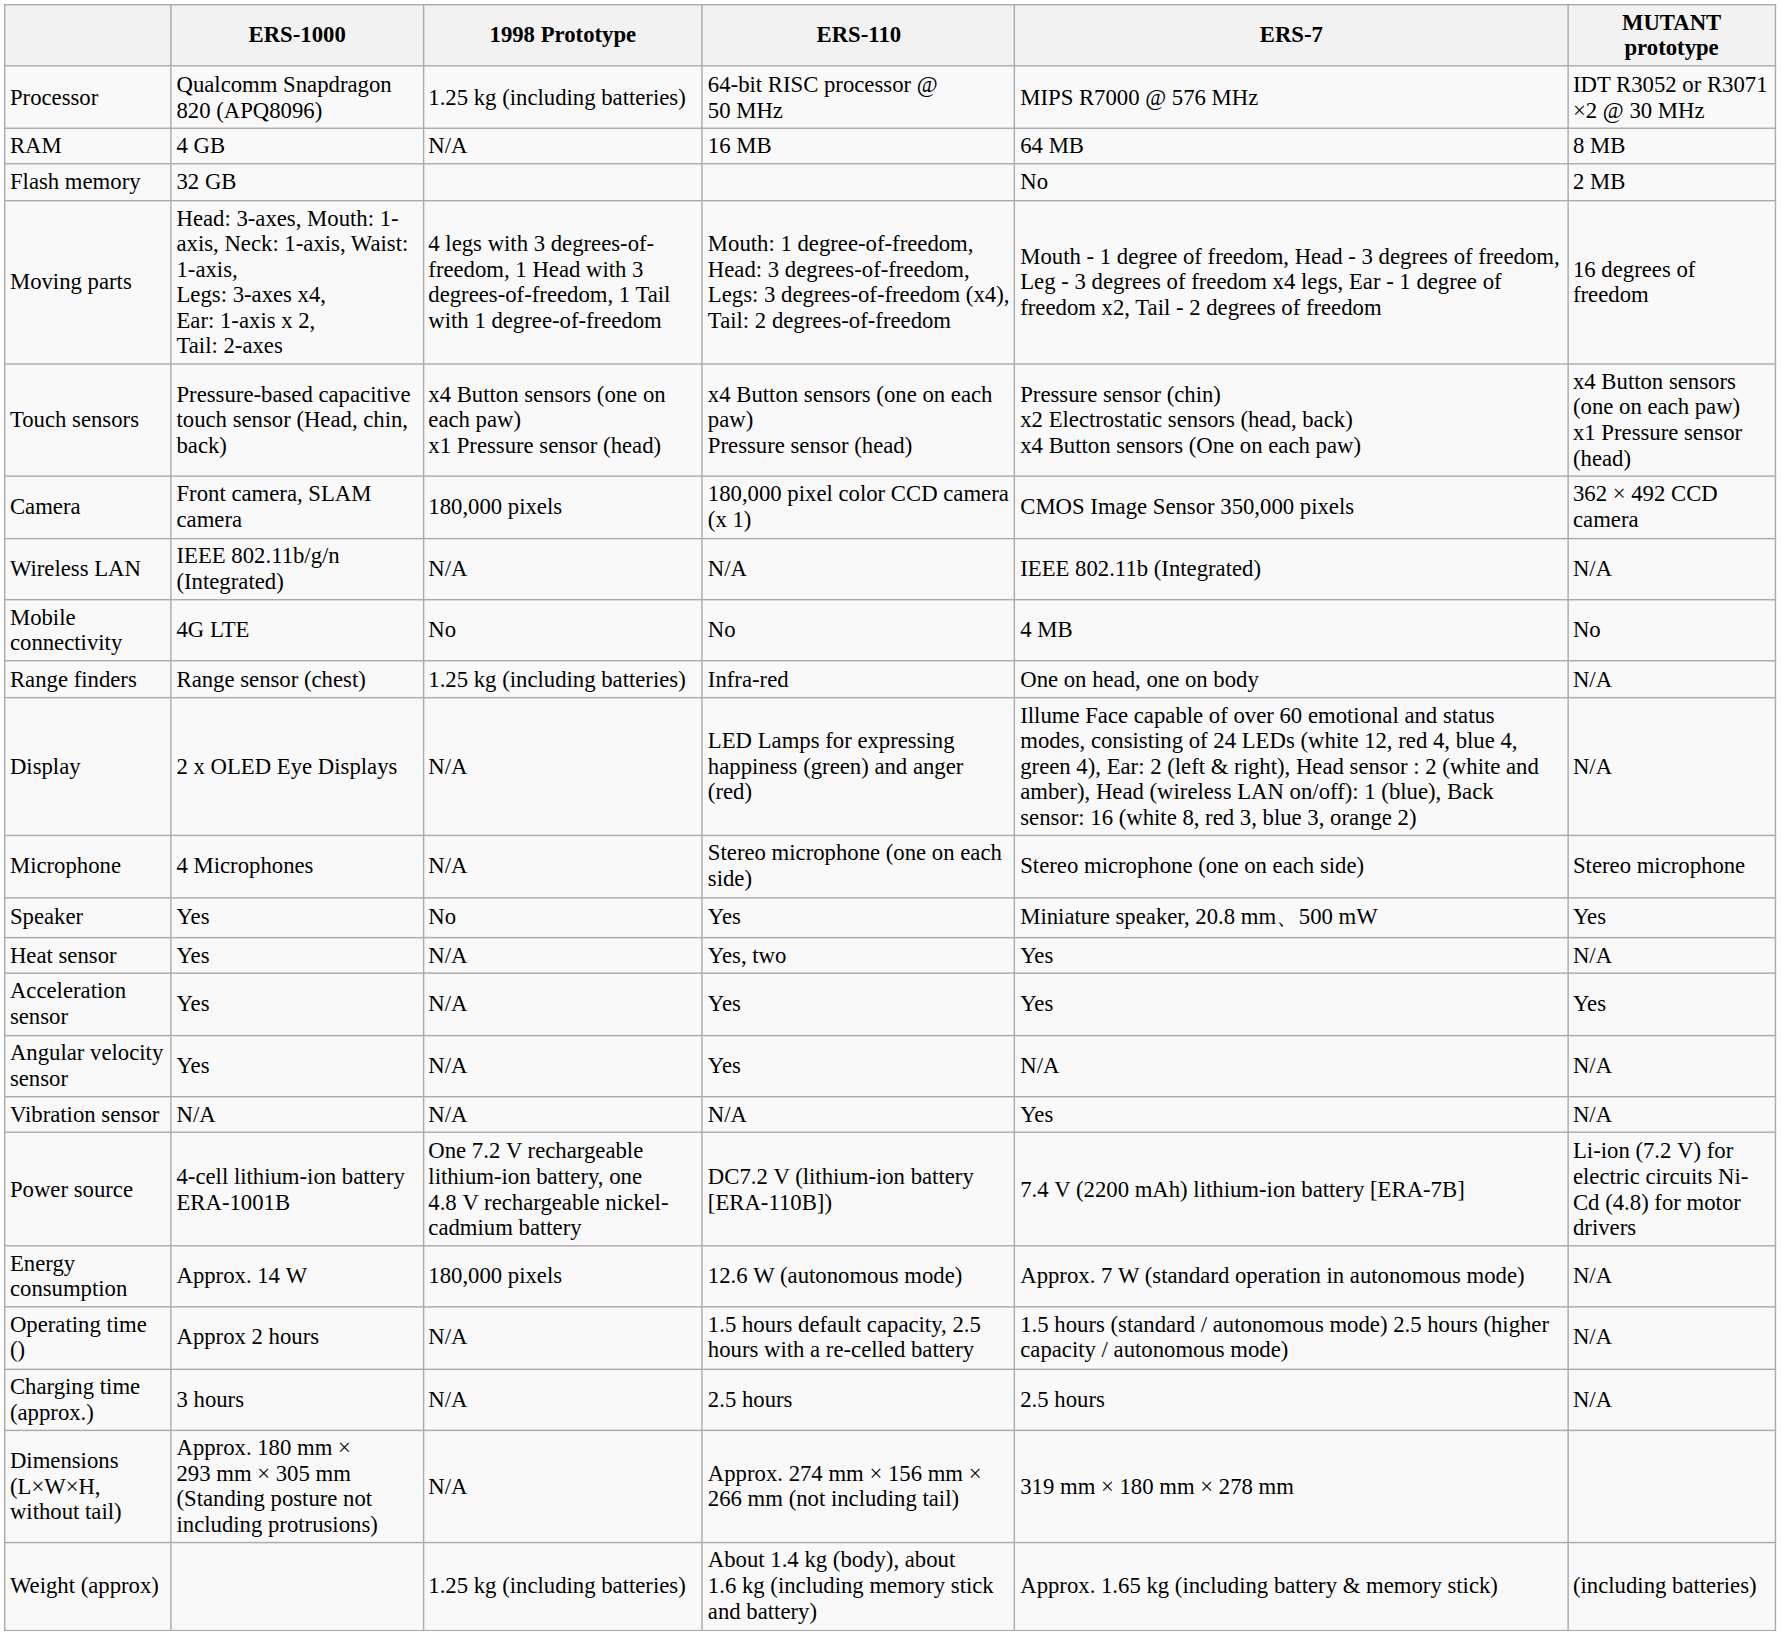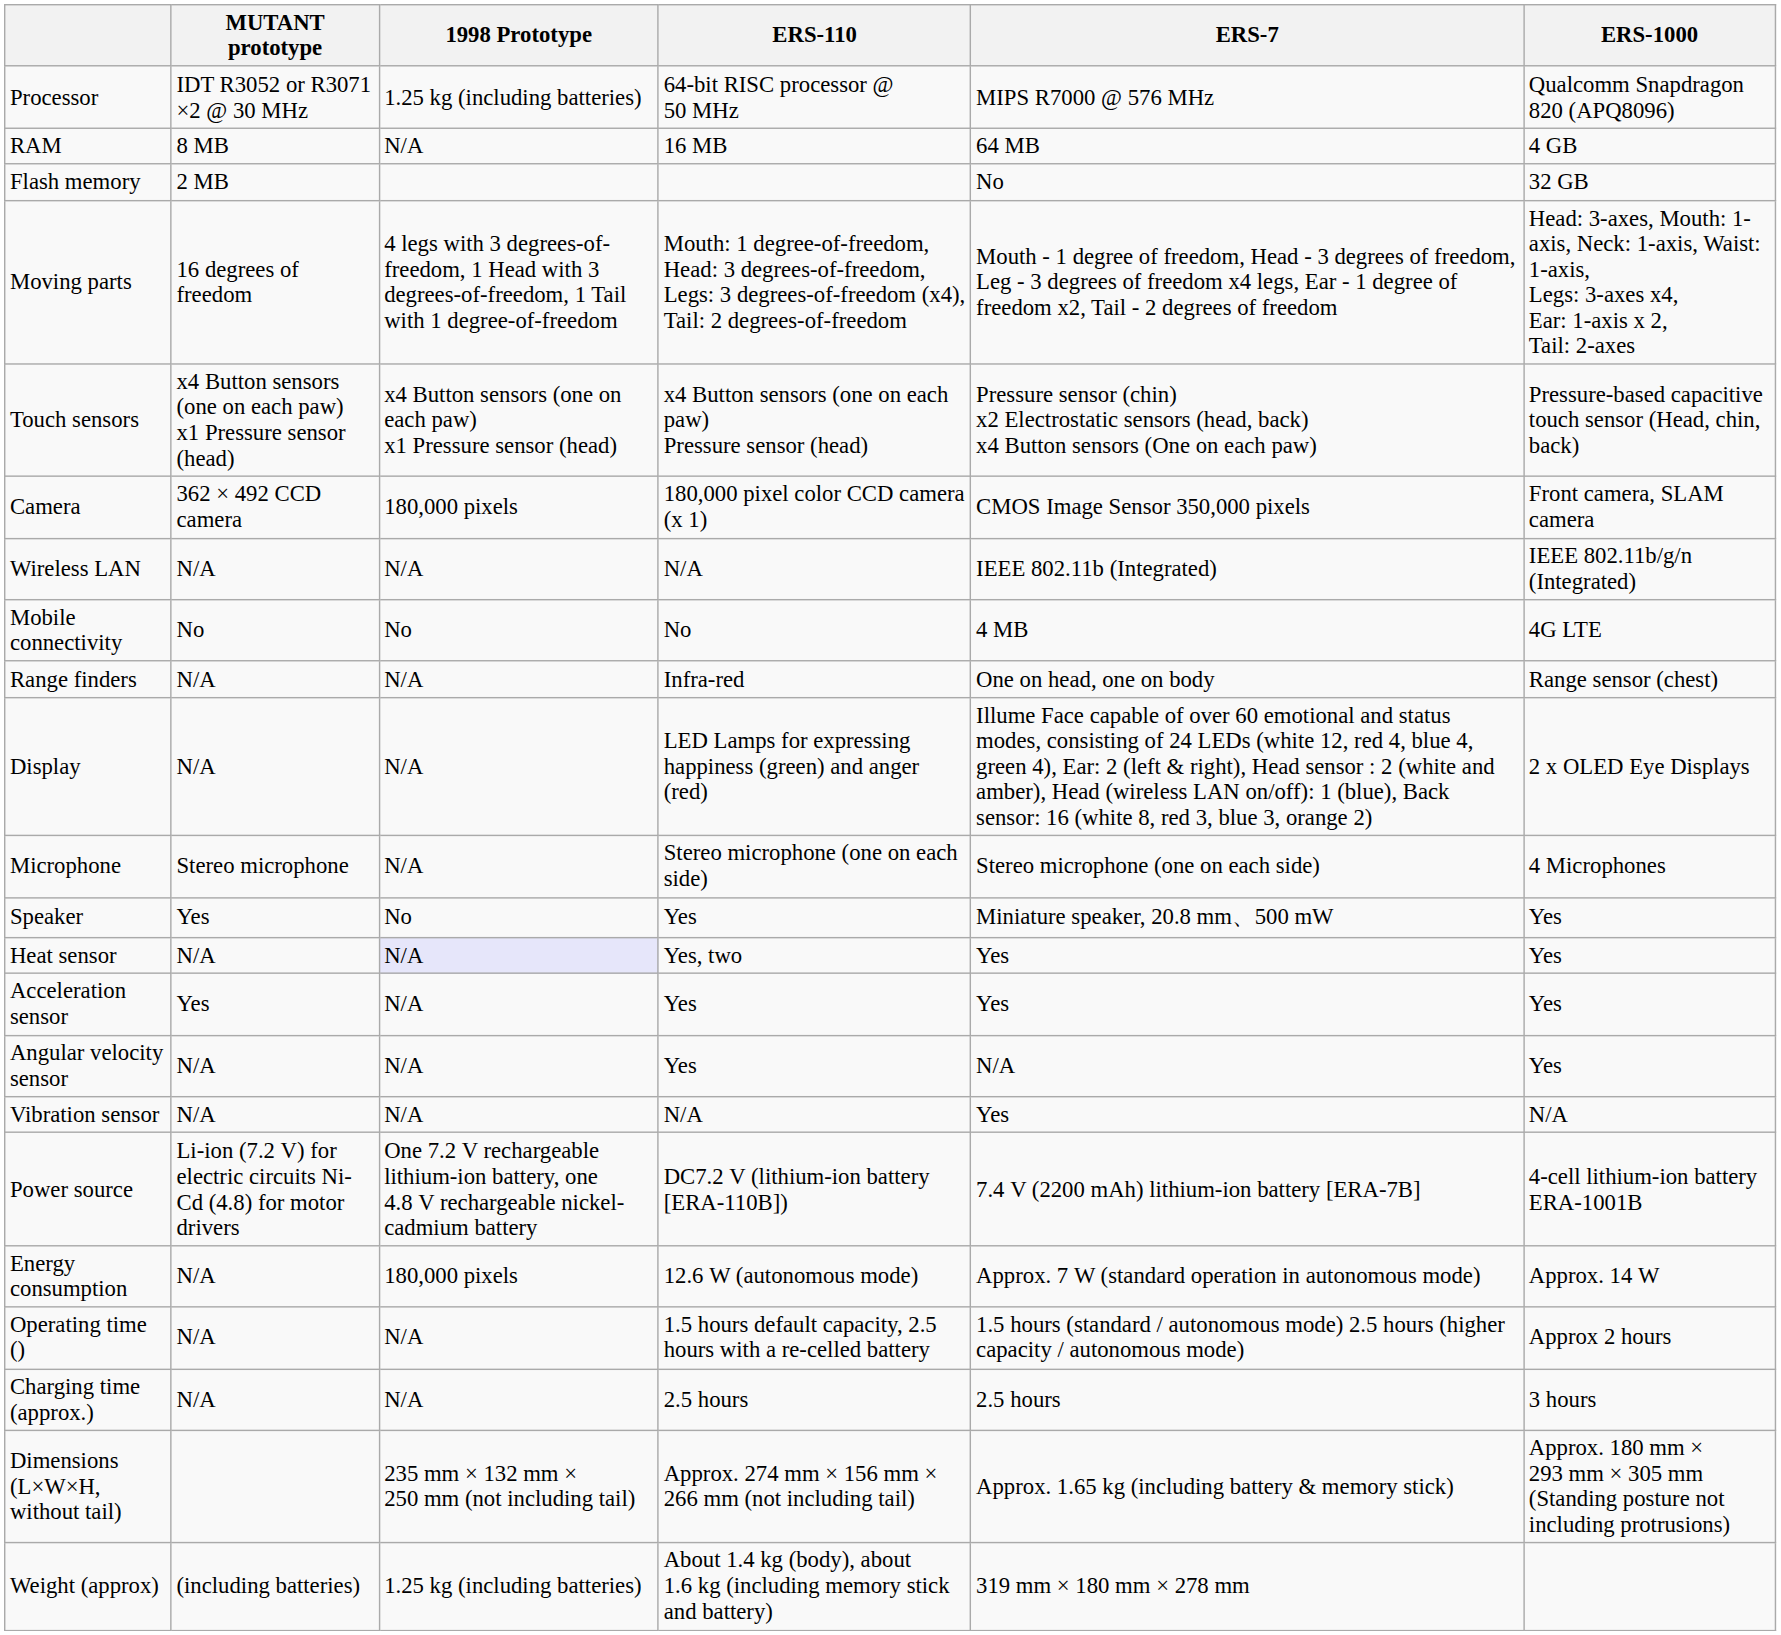 <table class="wikitable">
 <tr>
 <th></th>
-<th>ERS-1000</th>
+<th>MUTANT prototype</th>
 <th>1998 Prototype</th>
 <th>ERS-110</th>
 <th>ERS-7</th>
-<th>MUTANT prototype</th>
+<th>ERS-1000</th>
 </tr>
 <tr>
 <td>Processor</td>
-<td>Qualcomm Snapdragon 820 (APQ8096)</td>
+<td>IDT R3052 or R3071 ×2 @ 30 MHz</td>
 <td>1.25 kg (including batteries)</td>
 <td>64-bit RISC processor @ 50 MHz</td>
 <td>MIPS R7000 @ 576 MHz</td>
-<td>IDT R3052 or R3071 ×2 @ 30 MHz</td>
+<td>Qualcomm Snapdragon 820 (APQ8096)</td>
 </tr>
 <tr>
 <td>RAM</td>
-<td>4 GB</td>
+<td>8 MB</td>
 <td>N/A</td>
 <td>16 MB</td>
 <td>64 MB</td>
-<td>8 MB</td>
+<td>4 GB</td>
 </tr>
 <tr>
 <td>Flash memory</td>
-<td>32 GB</td>
+<td>2 MB</td>
 <td></td>
 <td></td>
 <td>No</td>
-<td>2 MB</td>
+<td>32 GB</td>
 </tr>
 <tr>
 <td>Moving parts</td>
-<td>Head: 3-axes, Mouth: 1-axis, Neck: 1-axis, Waist: 1-axis,<br>Legs: 3-axes x4,<br>Ear: 1-axis x 2,<br>Tail: 2-axes</td>
+<td>16 degrees of freedom</td>
 <td>4 legs with 3 degrees-of-freedom, 1 Head with 3 degrees-of-freedom, 1 Tail with 1 degree-of-freedom</td>
 <td>Mouth: 1 degree-of-freedom, Head: 3 degrees-of-freedom, Legs: 3 degrees-of-freedom (x4), Tail: 2 degrees-of-freedom</td>
 <td>Mouth - 1 degree of freedom, Head - 3 degrees of freedom, Leg - 3 degrees of freedom x4 legs, Ear - 1 degree of freedom x2, Tail - 2 degrees of freedom</td>
-<td>16 degrees of freedom</td>
+<td>Head: 3-axes, Mouth: 1-axis, Neck: 1-axis, Waist: 1-axis,<br>Legs: 3-axes x4,<br>Ear: 1-axis x 2,<br>Tail: 2-axes</td>
 </tr>
 <tr>
 <td>Touch sensors</td>
-<td>Pressure-based capacitive touch sensor (Head, chin, back)</td>
+<td>x4 Button sensors (one on each paw)<br>x1 Pressure sensor (head)</td>
 <td>x4 Button sensors (one on each paw)<br>x1 Pressure sensor (head)</td>
 <td>x4 Button sensors (one on each paw)<br>Pressure sensor (head)</td>
 <td>Pressure sensor (chin)<br>x2 Electrostatic sensors (head, back)<br>x4 Button sensors (One on each paw)</td>
-<td>x4 Button sensors (one on each paw)<br>x1 Pressure sensor (head)</td>
+<td>Pressure-based capacitive touch sensor (Head, chin, back)</td>
 </tr>
 <tr>
 <td>Camera</td>
-<td>Front camera, SLAM camera</td>
+<td>362 × 492 CCD camera</td>
 <td>180,000 pixels</td>
 <td>180,000 pixel color CCD camera (x 1)</td>
 <td>CMOS Image Sensor 350,000 pixels</td>
-<td>362 × 492 CCD camera</td>
+<td>Front camera, SLAM camera</td>
 </tr>
 <tr>
 <td>Wireless LAN</td>
-<td>IEEE 802.11b/g/n (Integrated)</td>
+<td>N/A</td>
 <td>N/A</td>
 <td>N/A</td>
 <td>IEEE 802.11b (Integrated)</td>
-<td>N/A</td>
+<td>IEEE 802.11b/g/n (Integrated)</td>
 </tr>
 <tr>
 <td>Mobile connectivity</td>
-<td>4G LTE</td>
+<td>No</td>
 <td>No</td>
 <td>No</td>
 <td>4 MB</td>
-<td>No</td>
+<td>4G LTE</td>
 </tr>
 <tr>
 <td>Range finders</td>
-<td>Range sensor (chest)</td>
-<td>1.25 kg (including batteries)</td>
+<td>N/A</td>
+<td>N/A</td>
 <td>Infra-red</td>
 <td>One on head, one on body</td>
-<td>N/A</td>
+<td>Range sensor (chest)</td>
 </tr>
 <tr>
 <td>Display</td>
-<td>2 x OLED Eye Displays</td>
+<td>N/A</td>
 <td>N/A</td>
 <td>LED Lamps for expressing happiness (green) and anger (red)</td>
 <td>Illume Face capable of over 60 emotional and status modes, consisting of 24 LEDs (white 12, red 4, blue 4, green 4), Ear: 2 (left & right), Head sensor : 2 (white and amber), Head (wireless LAN on/off): 1 (blue), Back sensor: 16 (white 8, red 3, blue 3, orange 2)</td>
-<td>N/A</td>
+<td>2 x OLED Eye Displays</td>
 </tr>
 <tr>
 <td>Microphone</td>
-<td>4 Microphones</td>
+<td>Stereo microphone</td>
 <td>N/A</td>
 <td>Stereo microphone (one on each side)</td>
 <td>Stereo microphone (one on each side)</td>
-<td>Stereo microphone</td>
+<td>4 Microphones</td>
 </tr>
 <tr>
 <td>Speaker</td>
 <td>Yes</td>
 <td>No</td>
 <td>Yes</td>
 <td>Miniature speaker, 20.8 mm、500 mW</td>
 <td>Yes</td>
 </tr>
 <tr>
 <td>Heat sensor</td>
-<td>Yes</td>
 <td>N/A</td>
+<td style="background: lavender;">N/A</td>
 <td>Yes, two</td>
 <td>Yes</td>
-<td>N/A</td>
+<td>Yes</td>
 </tr>
 <tr>
 <td>Acceleration sensor</td>
 <td>Yes</td>
 <td>N/A</td>
 <td>Yes</td>
 <td>Yes</td>
 <td>Yes</td>
 </tr>
 <tr>
 <td>Angular velocity sensor</td>
+<td>N/A</td>
+<td>N/A</td>
 <td>Yes</td>
 <td>N/A</td>
 <td>Yes</td>
-<td>N/A</td>
-<td>N/A</td>
 </tr>
 <tr>
 <td>Vibration sensor</td>
 <td>N/A</td>
 <td>N/A</td>
 <td>N/A</td>
 <td>Yes</td>
 <td>N/A</td>
 </tr>
 <tr>
 <td>Power source</td>
-<td>4-cell lithium-ion battery ERA-1001B</td>
+<td>Li-ion (7.2 V) for electric circuits Ni-Cd (4.8) for motor drivers</td>
 <td>One 7.2 V rechargeable lithium-ion battery, one 4.8 V rechargeable nickel-cadmium battery</td>
 <td>DC7.2 V (lithium-ion battery [ERA-110B])</td>
 <td>7.4 V (2200 mAh) lithium-ion battery [ERA-7B]</td>
-<td>Li-ion (7.2 V) for electric circuits Ni-Cd (4.8) for motor drivers</td>
+<td>4-cell lithium-ion battery ERA-1001B</td>
 </tr>
 <tr>
 <td>Energy consumption</td>
-<td>Approx. 14 W</td>
+<td>N/A</td>
 <td>180,000 pixels</td>
 <td>12.6 W (autonomous mode)</td>
 <td>Approx. 7 W (standard operation in autonomous mode)</td>
-<td>N/A</td>
+<td>Approx. 14 W</td>
 </tr>
 <tr>
 <td>Operating time ()</td>
-<td>Approx 2 hours</td>
+<td>N/A</td>
 <td>N/A</td>
 <td>1.5 hours default capacity, 2.5 hours with a re-celled battery</td>
 <td>1.5 hours (standard / autonomous mode) 2.5 hours (higher capacity / autonomous mode)</td>
-<td>N/A</td>
+<td>Approx 2 hours</td>
 </tr>
 <tr>
 <td>Charging time (approx.)</td>
-<td>3 hours</td>
+<td>N/A</td>
 <td>N/A</td>
 <td>2.5 hours</td>
 <td>2.5 hours</td>
-<td>N/A</td>
+<td>3 hours</td>
 </tr>
 <tr>
 <td>Dimensions (L×W×H, without tail)</td>
+<td></td>
+<td>235 mm × 132 mm × 250 mm (not including tail)</td>
+<td>Approx. 274 mm × 156 mm × 266 mm (not including tail)</td>
+<td>Approx. 1.65 kg (including battery & memory stick)</td>
 <td>Approx. 180 mm × 293 mm × 305 mm (Standing posture not including protrusions)</td>
-<td>N/A</td>
-<td>Approx. 274 mm × 156 mm × 266 mm (not including tail)</td>
+</tr>
+<tr>
+<td>Weight (approx)</td>
+<td> (including batteries)</td>
+<td>1.25 kg (including batteries)</td>
+<td>About 1.4 kg (body), about 1.6 kg (including memory stick and battery)</td>
 <td>319 mm × 180 mm × 278 mm</td>
 <td></td>
 </tr>
-<tr>
-<td>Weight (approx)</td>
-<td></td>
-<td>1.25 kg (including batteries)</td>
-<td>About 1.4 kg (body), about 1.6 kg (including memory stick and battery)</td>
-<td>Approx. 1.65 kg (including battery & memory stick)</td>
-<td> (including batteries)</td>
-</tr>
 </table>
